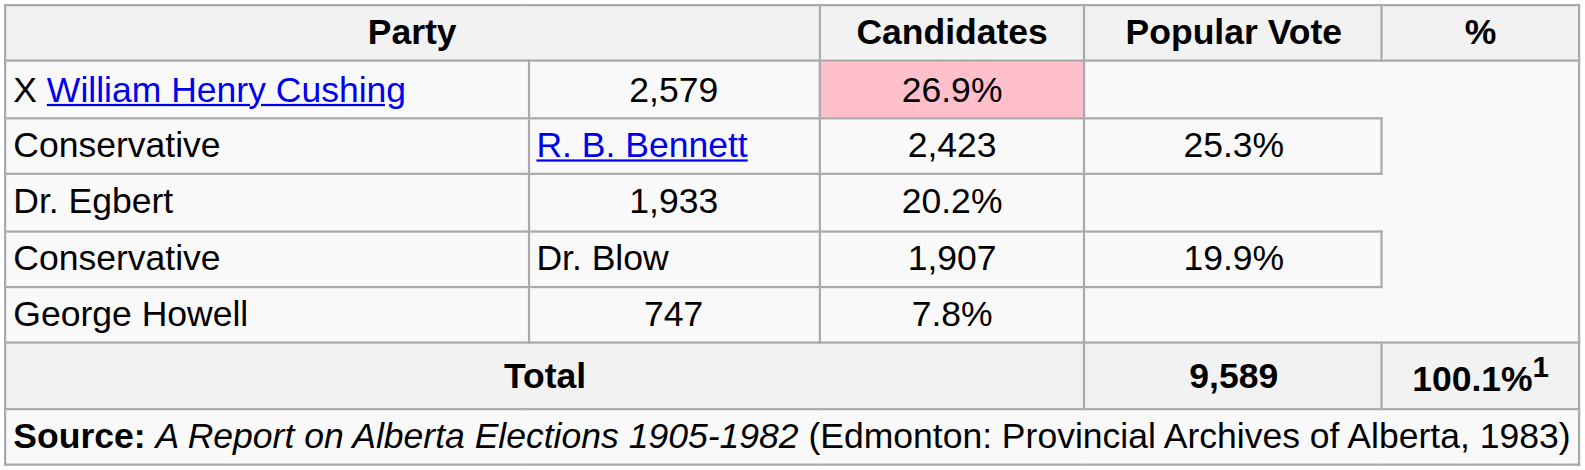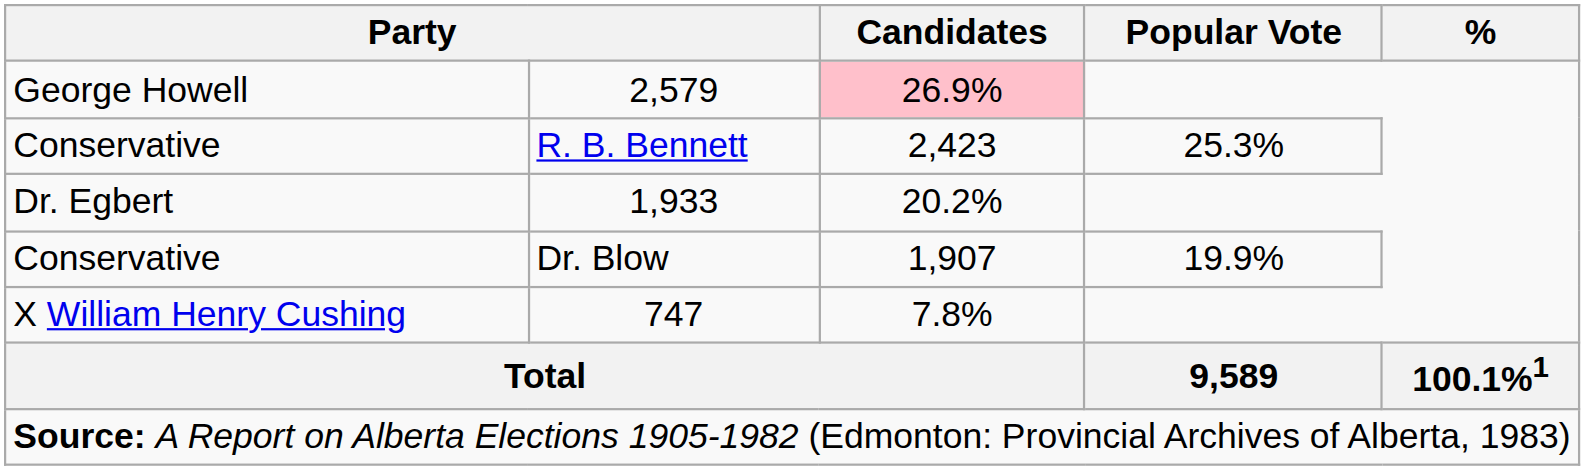 <table class="wikitable">
 <tr>
 <th colspan="2">Party</th>
 <th>Candidates</th>
 <th>Popular Vote</th>
 <th>%</th>
 </tr>
 <tr>
-<td> X <a href='#'>William Henry Cushing</a></td>
+<td>George Howell</td>
 <td align=center>2,579</td>
 <td align=center style="background: pink;">26.9%</td>
 </tr>
 <tr>
 <td>Conservative</td>
 <td> <a href='#'>R. B. Bennett</a></td>
 <td align=center>2,423</td>
 <td align=center>25.3%</td>
 </tr>
 <tr>
 <td>Dr. Egbert</td>
 <td align=center>1,933</td>
 <td align=center>20.2%</td>
 </tr>
 <tr>
 <td>Conservative</td>
 <td>Dr. Blow</td>
 <td align=center>1,907</td>
 <td align=center>19.9%</td>
 </tr>
 <tr>
-<td>George Howell</td>
+<td> X <a href='#'>William Henry Cushing</a></td>
 <td align=center>747</td>
 <td align=center>7.8%</td>
 </tr>
 <tr>
 <th colspan=3>Total</th>
 <th>9,589</th>
 <th>100.1%<sup>1</sup></th>
 </tr>
 <tr>
 <td align=center colspan=5><strong>Source:</strong> <em>A Report on Alberta Elections 1905-1982</em> (Edmonton:  Provincial Archives of Alberta, 1983)</td>
 </tr>
 </table>
